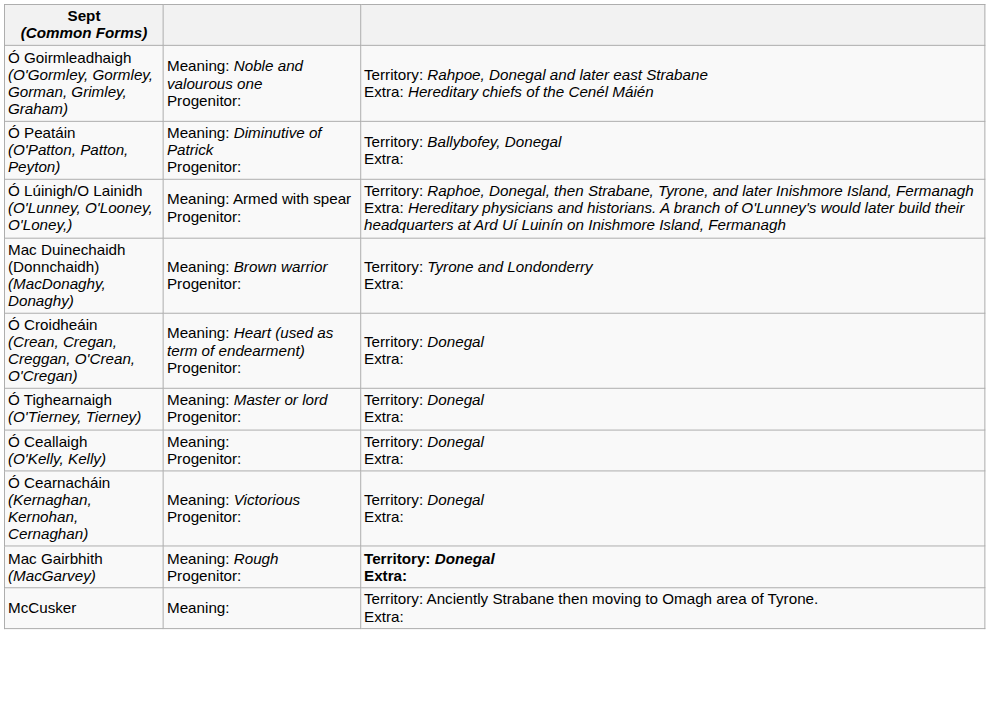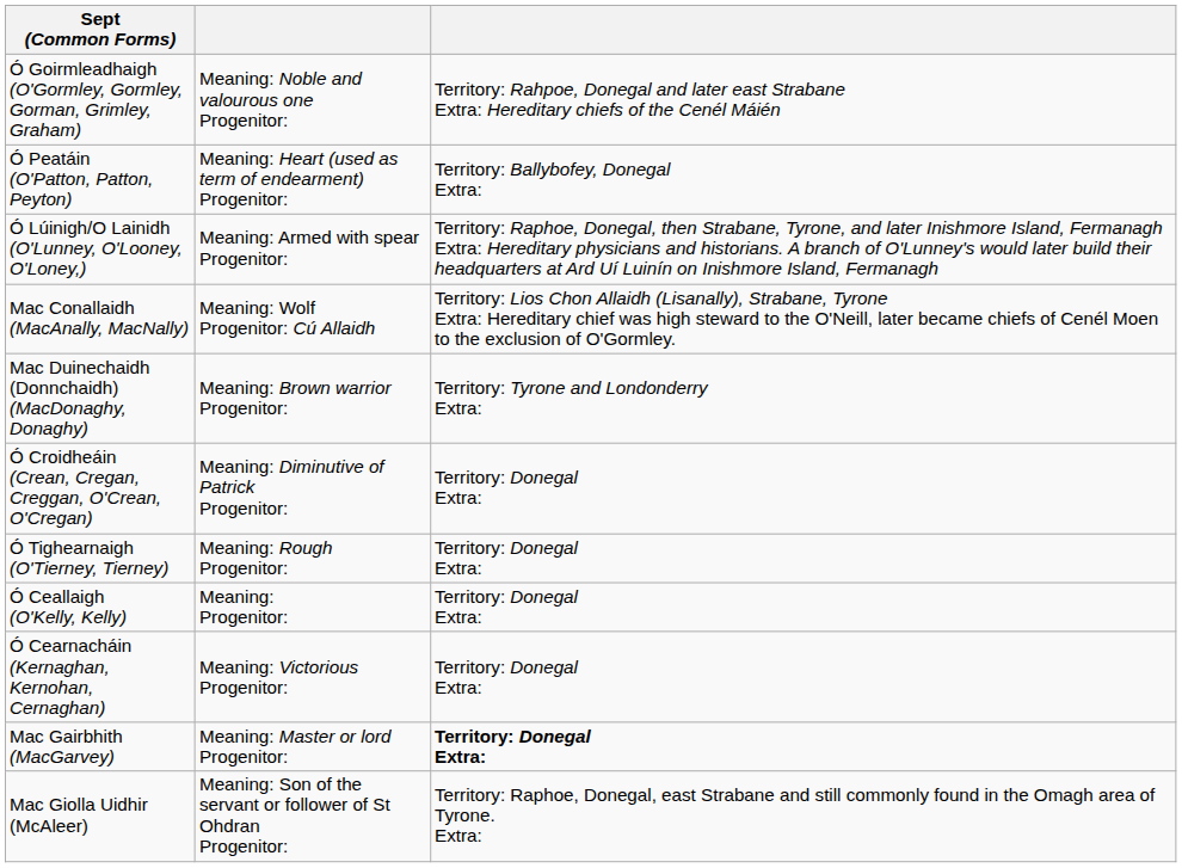 <table class="wikitable">
 <tr>
 <th width="160"><strong>Sept</strong><br><strong><em>(Common Forms)</em></strong></th>
 <th width="200"></th>
 <th width="650"></th>
 </tr>
 <tr>
 <td>Ó Goirmleadhaigh<br><em>(O'Gormley, Gormley, Gorman, Grimley, Graham)</em></td>
 <td>Meaning: <em>Noble and valourous one</em><br>Progenitor:</td>
 <td>Territory: <em>Rahpoe, Donegal and later east Strabane</em><br>Extra: <em>Hereditary chiefs of the Cenél Máién</em></td>
 </tr>
 <tr>
 <td>Ó Peatáin<br><em>(O'Patton, Patton, Peyton)</em></td>
-<td>Meaning: <em>Diminutive of Patrick</em><br>Progenitor:</td>
+<td>Meaning: <em>Heart (used as term of endearment)</em><br>Progenitor:</td>
 <td>Territory: <em>Ballybofey, Donegal</em><br>Extra:</td>
 </tr>
 <tr>
 <td>Ó Lúinigh/O Lainidh<br><em>(O'Lunney, O'Looney, O'Loney,)</em></td>
 <td>Meaning: Armed with spear <br>Progenitor:</td>
 <td>Territory: <em>Raphoe, Donegal, then Strabane, Tyrone, and later Inishmore Island, Fermanagh</em><br>Extra: <em>Hereditary physicians and historians. A branch of O'Lunney's would later build their headquarters at Ard Uí Luinín on Inishmore Island, Fermanagh</em></td>
 </tr>
 <tr>
+<td>Mac Conallaidh<br><em>(MacAnally, MacNally)</em></td>
+<td>Meaning: Wolf <br>Progenitor: <em>Cú Allaidh</em></td>
+<td>Territory: <em>Lios Chon Allaidh</em> <em>(Lisanally),</em> <em>Strabane, Tyrone</em><br>Extra: Hereditary chief was high steward to the O'Neill, later became chiefs of Cenél Moen to the exclusion of O'Gormley.</td>
+</tr>
+<tr>
 <td>Mac Duinechaidh (Donnchaidh)<br><em>(MacDonaghy, Donaghy)</em></td>
 <td>Meaning: <em>Brown warrior</em><br>Progenitor:</td>
 <td>Territory: <em>Tyrone and Londonderry</em><br>Extra:</td>
 </tr>
 <tr>
 <td>Ó Croidheáin<br><em>(Crean, Cregan, Creggan, O'Crean, O'Cregan)</em></td>
-<td>Meaning: <em>Heart (used as term of endearment)</em><br>Progenitor:</td>
+<td>Meaning: <em>Diminutive of Patrick</em><br>Progenitor:</td>
 <td>Territory: <em>Donegal</em><br>Extra:</td>
 </tr>
 <tr>
 <td>Ó Tighearnaigh<br><em>(O'Tierney, Tierney)</em></td>
-<td>Meaning: <em>Master or lord</em><br>Progenitor:</td>
+<td>Meaning: <em>Rough</em><br>Progenitor:</td>
 <td>Territory: <em>Donegal</em><br>Extra:</td>
 </tr>
 <tr>
 <td>Ó Ceallaigh<br><em>(O'Kelly, Kelly)</em></td>
 <td>Meaning:<br>Progenitor:</td>
 <td>Territory: <em>Donegal</em><br>Extra:</td>
 </tr>
 <tr>
 <td>Ó Cearnacháin<br><em>(Kernaghan, Kernohan, Cernaghan)</em></td>
 <td>Meaning: <em>Victorious</em><br>Progenitor:</td>
 <td>Territory: <em>Donegal</em><br>Extra:</td>
 </tr>
 <tr>
 <td>Mac Gairbhith<br><em>(MacGarvey)</em></td>
-<td>Meaning: <em>Rough</em><br>Progenitor:</td>
+<td>Meaning: <em>Master or lord</em><br>Progenitor:</td>
 <td><strong>Territory: <em>Donegal</em><br>Extra:</strong></td>
 </tr>
 <tr>
-<td>McCusker</td>
-<td>Meaning:</td>
-<td>Territory: Anciently Strabane then moving to Omagh area of Tyrone.<br>Extra:</td>
+<td>Mac Giolla Uidhir<br>(McAleer)</td>
+<td>Meaning: Son of the servant or follower of St Ohdran <br>Progenitor:</td>
+<td>Territory: Raphoe, Donegal, east Strabane and still commonly found in the Omagh area of Tyrone.<br>Extra:</td>
 </tr>
 </table>
